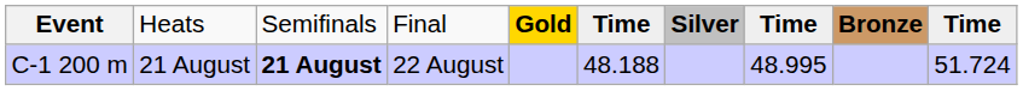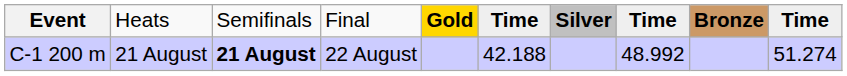 <table class="wikitable">
 <tr>
 <th>Event</th>
 <td>Heats</td>
 <td>Semifinals</td>
 <td>Final</td>
 <td align=center bgcolor="gold"><strong>Gold</strong></td>
 <td align=center bgcolor="EFEFEF"><strong>Time</strong></td>
 <td align=center bgcolor="silver"><strong>Silver</strong></td>
 <td align=center bgcolor="EFEFEF"><strong>Time</strong></td>
 <td align=center bgcolor="CC9966"><strong>Bronze</strong></td>
 <td align=center bgcolor="EFEFEF"><strong>Time</strong></td>
 </tr>
 <tr bgcolor=ccccff>
 <td>C-1 200 m</td>
 <td>21 August</td>
 <td><strong>21 August</strong></td>
 <td>22 August</td>
 <td></td>
-<td>48.188</td>
+<td>42.188</td>
 <td></td>
-<td>48.995</td>
+<td>48.992</td>
 <td></td>
-<td>51.724</td>
+<td>51.274</td>
 </tr>
 </table>
